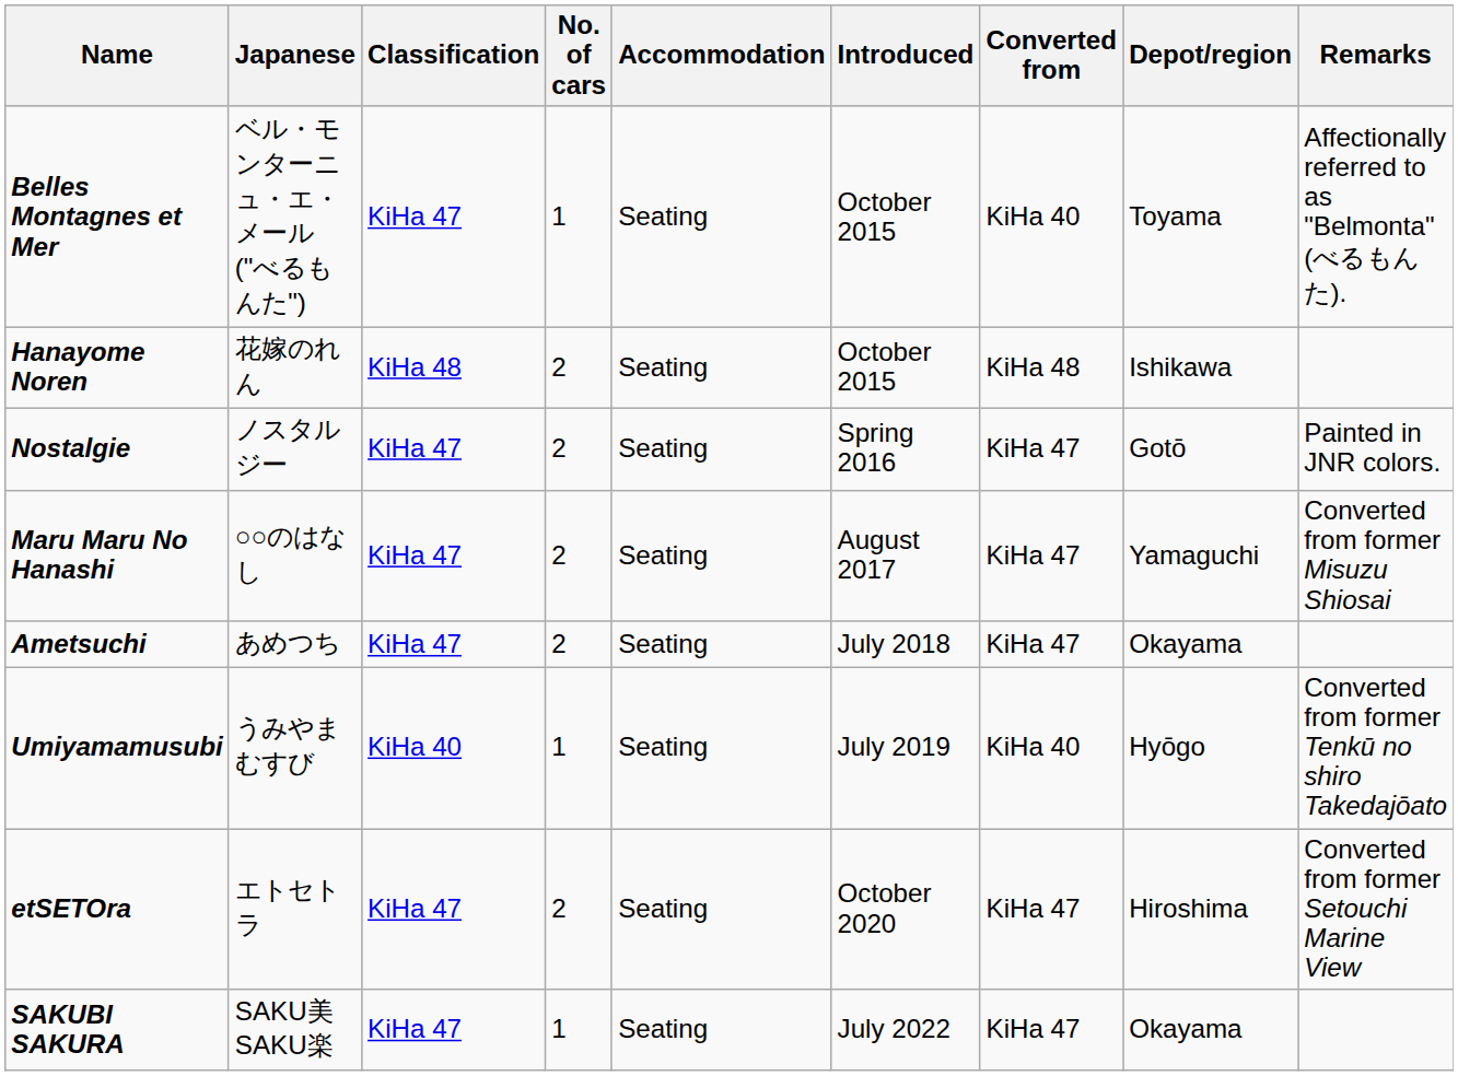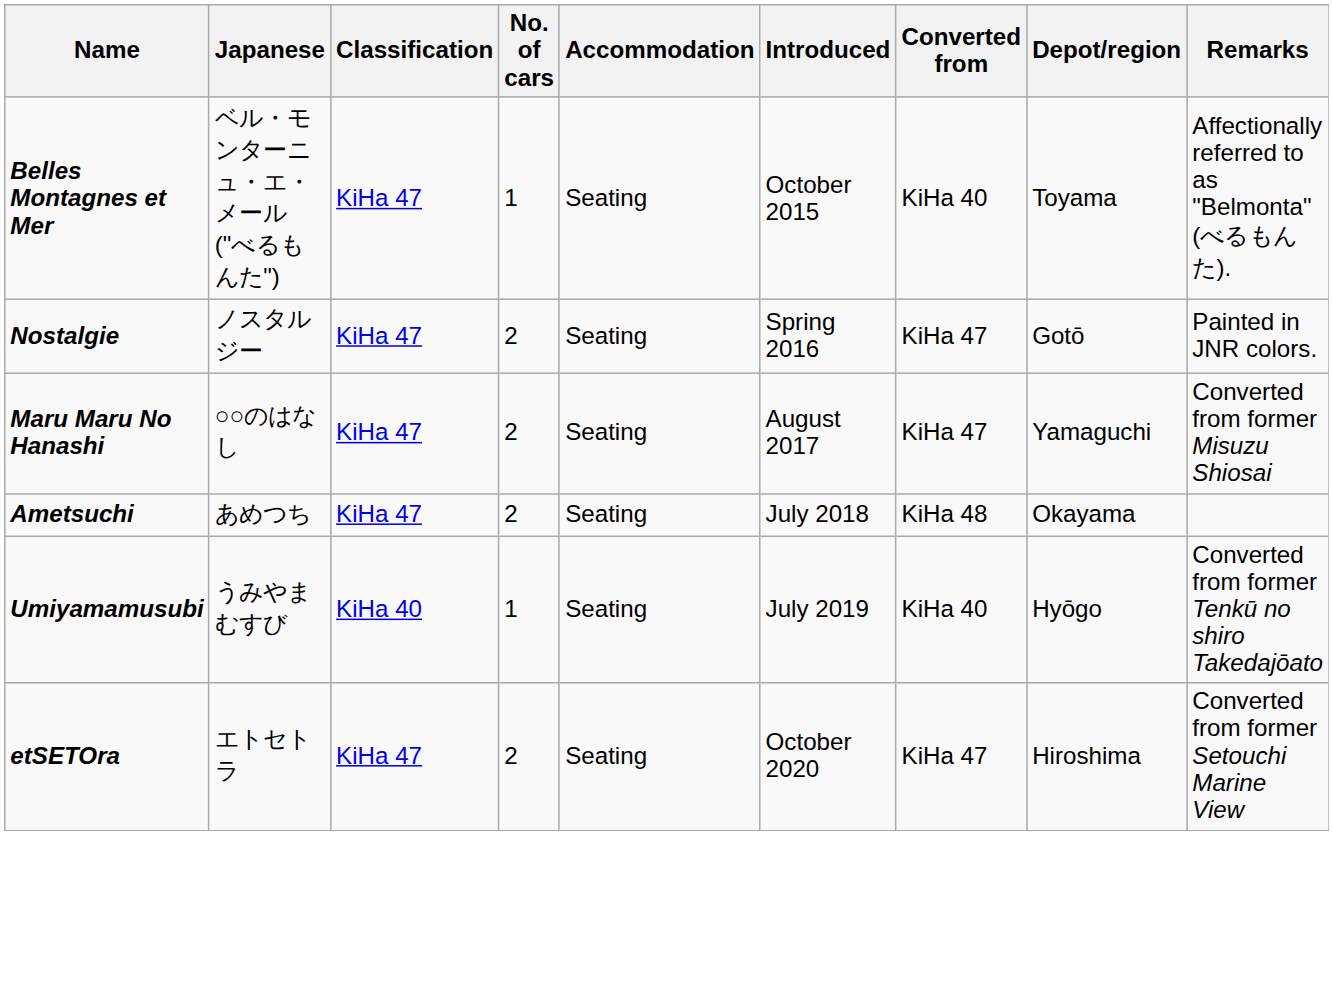 <table class="wikitable">
 <tr>
 <th>Name</th>
 <th>Japanese</th>
 <th>Classification</th>
 <th>No. of cars</th>
 <th>Accommodation</th>
 <th>Introduced</th>
 <th>Converted from</th>
 <th>Depot/region</th>
 <th>Remarks</th>
 </tr>
 <tr>
 <td><strong><em>Belles Montagnes et Mer</em></strong></td>
 <td>ベル・モンターニュ・エ・メール ("べるもんた")</td>
 <td><a href='#'>KiHa 47</a></td>
 <td>1</td>
 <td>Seating</td>
 <td>October 2015</td>
 <td>KiHa 40</td>
 <td>Toyama</td>
 <td> Affectionally referred to as "Belmonta" (べるもんた).</td>
-</tr>
-<tr>
-<td><strong><em>Hanayome Noren</em></strong></td>
-<td>花嫁のれん</td>
-<td><a href='#'>KiHa 48</a></td>
-<td>2</td>
-<td>Seating</td>
-<td>October 2015</td>
-<td>KiHa 48</td>
-<td>Ishikawa</td>
-<td></td>
 </tr>
 <tr>
 <td><strong><em>Nostalgie</em></strong></td>
 <td>ノスタルジー</td>
 <td><a href='#'>KiHa 47</a></td>
 <td>2</td>
 <td>Seating</td>
 <td>Spring 2016</td>
 <td>KiHa 47</td>
 <td>Gotō</td>
 <td> Painted in JNR colors.</td>
 </tr>
 <tr>
 <td><strong><em>Maru Maru No Hanashi</em></strong></td>
 <td>○○のはなし</td>
 <td><a href='#'>KiHa 47</a></td>
 <td>2</td>
 <td>Seating</td>
 <td>August 2017</td>
 <td>KiHa 47</td>
 <td>Yamaguchi</td>
 <td>Converted from former <em>Misuzu Shiosai</em></td>
 </tr>
 <tr>
 <td><strong><em>Ametsuchi</em></strong></td>
 <td>あめつち</td>
 <td><a href='#'>KiHa 47</a></td>
 <td>2</td>
 <td>Seating</td>
 <td>July 2018</td>
-<td>KiHa 47</td>
+<td>KiHa 48</td>
 <td>Okayama</td>
 <td></td>
 </tr>
 <tr>
 <td><strong><em>Umiyamamusubi</em></strong></td>
 <td>うみやまむすび</td>
 <td><a href='#'>KiHa 40</a></td>
 <td>1</td>
 <td>Seating</td>
 <td>July 2019</td>
 <td>KiHa 40</td>
 <td>Hyōgo</td>
 <td>Converted from former <em>Tenkū no shiro Takedajōato</em></td>
 </tr>
 <tr>
 <td><strong><em>etSETOra</em></strong></td>
 <td>エトセトラ</td>
 <td><a href='#'>KiHa 47</a></td>
 <td>2</td>
 <td>Seating</td>
 <td>October 2020</td>
 <td>KiHa 47</td>
 <td>Hiroshima</td>
 <td>Converted from former <em>Setouchi Marine View</em></td>
 </tr>
-<tr>
-<td><strong><em>SAKUBI SAKURA</em></strong></td>
-<td>SAKU美SAKU楽</td>
-<td><a href='#'>KiHa 47</a></td>
-<td>1</td>
-<td>Seating</td>
-<td>July 2022</td>
-<td>KiHa 47</td>
-<td>Okayama</td>
-<td></td>
-</tr>
 </table>
